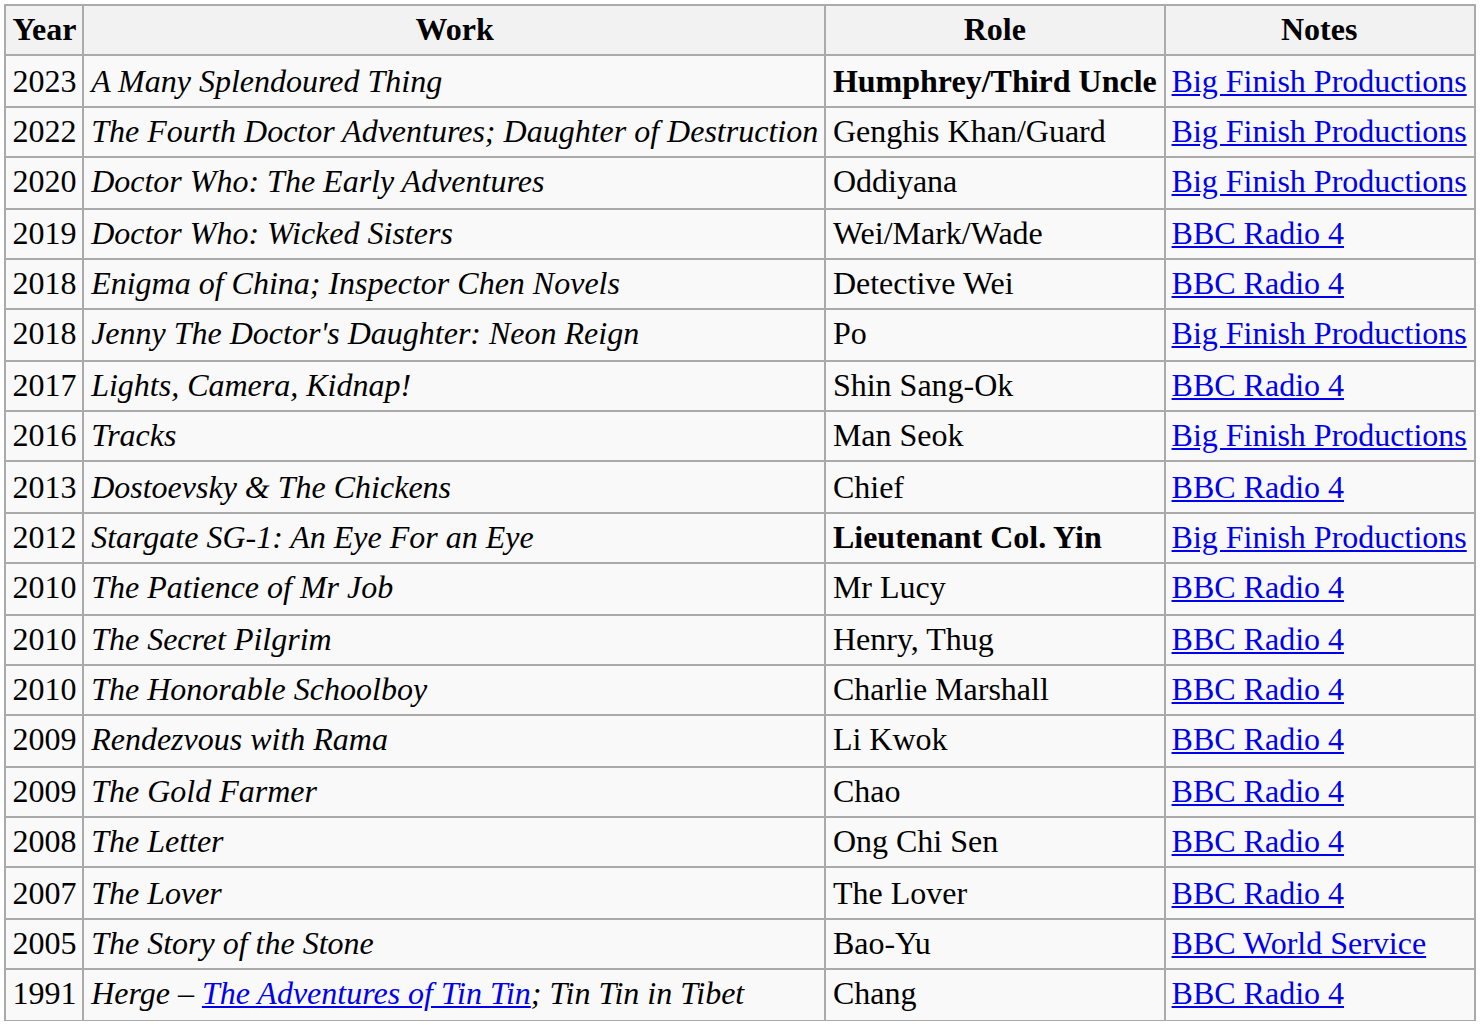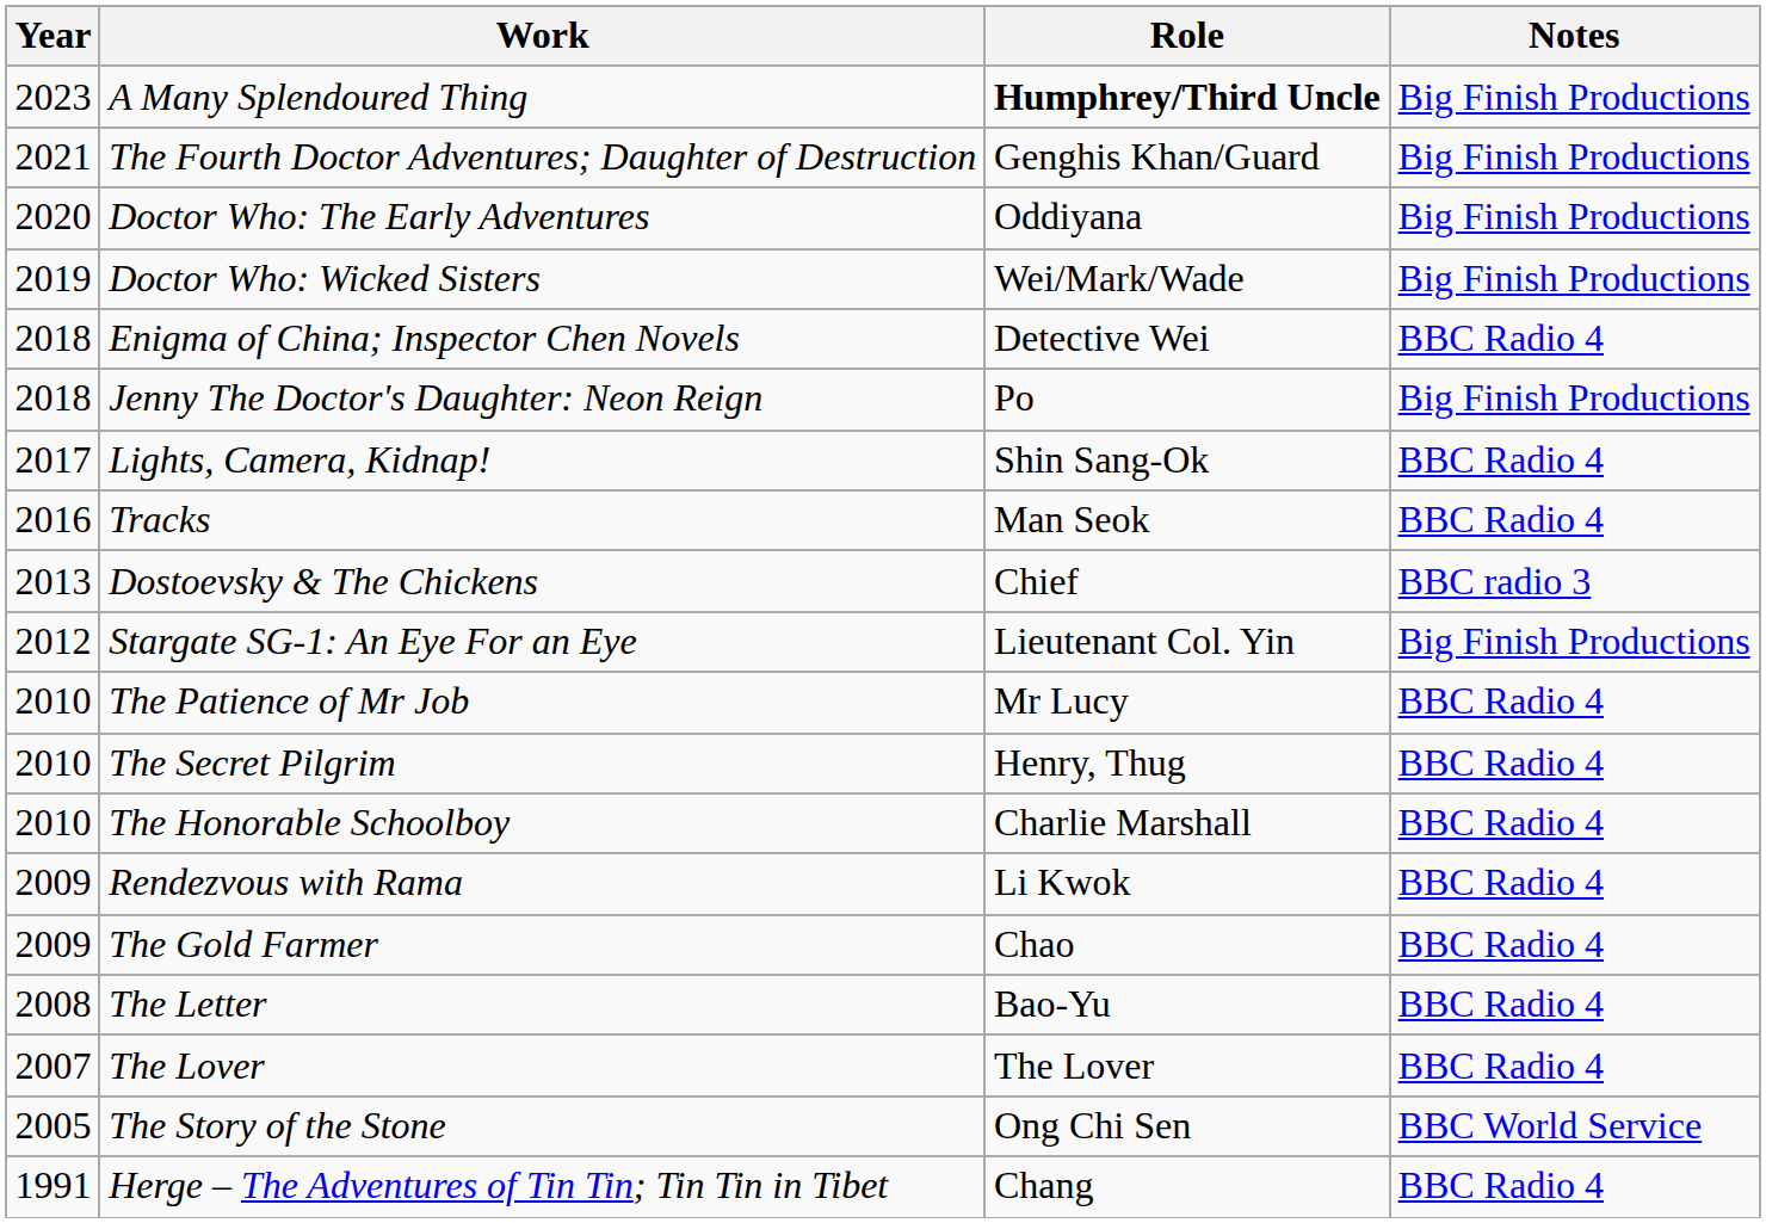 <table class="wikitable">
 <tr>
 <th>Year</th>
 <th>Work</th>
 <th>Role</th>
 <th>Notes</th>
 </tr>
 <tr>
 <td>2023</td>
 <td><em>A Many Splendoured Thing</em></td>
 <td><strong>Humphrey/Third Uncle</strong></td>
 <td><a href='#'>Big Finish Productions</a></td>
 </tr>
 <tr>
-<td>2022</td>
+<td>2021</td>
 <td><em>The Fourth Doctor Adventures; Daughter of Destruction</em></td>
 <td>Genghis Khan/Guard</td>
 <td><a href='#'>Big Finish Productions</a></td>
 </tr>
 <tr>
 <td>2020</td>
 <td><em>Doctor Who: The Early Adventures</em></td>
 <td>Oddiyana</td>
 <td><a href='#'>Big Finish Productions</a></td>
 </tr>
 <tr>
 <td>2019</td>
 <td><em>Doctor Who: Wicked Sisters</em></td>
 <td>Wei/Mark/Wade</td>
-<td><a href='#'>BBC Radio 4</a></td>
+<td><a href='#'>Big Finish Productions</a></td>
 </tr>
 <tr>
 <td>2018</td>
 <td><em>Enigma of China; Inspector Chen Novels</em></td>
 <td>Detective Wei</td>
 <td><a href='#'>BBC Radio 4</a></td>
 </tr>
 <tr>
 <td>2018</td>
 <td><em>Jenny The Doctor's Daughter: Neon Reign</em></td>
 <td>Po</td>
 <td><a href='#'>Big Finish Productions</a></td>
 </tr>
 <tr>
 <td>2017</td>
 <td><em>Lights, Camera, Kidnap!</em></td>
 <td>Shin Sang-Ok</td>
 <td><a href='#'>BBC Radio 4</a></td>
 </tr>
 <tr>
 <td>2016</td>
 <td><em>Tracks</em></td>
 <td>Man Seok</td>
-<td><a href='#'>Big Finish Productions</a></td>
+<td><a href='#'>BBC Radio 4</a></td>
 </tr>
 <tr>
 <td>2013</td>
 <td><em>Dostoevsky & The Chickens</em></td>
 <td>Chief</td>
-<td><a href='#'>BBC Radio 4</a></td>
+<td><a href='#'>BBC radio 3</a></td>
 </tr>
 <tr>
 <td>2012</td>
 <td><em>Stargate SG-1: An Eye For an Eye</em></td>
-<td><strong>Lieutenant Col. Yin</strong></td>
+<td>Lieutenant Col. Yin</td>
 <td><a href='#'>Big Finish Productions</a></td>
 </tr>
 <tr>
 <td>2010</td>
 <td><em>The Patience of Mr Job</em></td>
 <td>Mr Lucy</td>
 <td><a href='#'>BBC Radio 4</a></td>
 </tr>
 <tr>
 <td>2010</td>
 <td><em>The Secret Pilgrim</em></td>
 <td>Henry, Thug</td>
 <td><a href='#'>BBC Radio 4</a></td>
 </tr>
 <tr>
 <td>2010</td>
 <td><em>The Honorable Schoolboy</em></td>
 <td>Charlie Marshall</td>
 <td><a href='#'>BBC Radio 4</a></td>
 </tr>
 <tr>
 <td>2009</td>
 <td><em>Rendezvous with Rama</em></td>
 <td>Li Kwok</td>
 <td><a href='#'>BBC Radio 4</a></td>
 </tr>
 <tr>
 <td>2009</td>
 <td><em>The Gold Farmer</em></td>
 <td>Chao</td>
 <td><a href='#'>BBC Radio 4</a></td>
 </tr>
 <tr>
 <td>2008</td>
 <td><em>The Letter</em></td>
-<td>Ong Chi Sen</td>
+<td>Bao-Yu</td>
 <td><a href='#'>BBC Radio 4</a></td>
 </tr>
 <tr>
 <td>2007</td>
 <td><em>The Lover</em></td>
 <td>The Lover</td>
 <td><a href='#'>BBC Radio 4</a></td>
 </tr>
 <tr>
 <td>2005</td>
 <td><em>The Story of the Stone</em></td>
-<td>Bao-Yu</td>
+<td>Ong Chi Sen</td>
 <td><a href='#'>BBC World Service</a></td>
 </tr>
 <tr>
 <td>1991</td>
 <td><em>Herge – <a href='#'>The Adventures of Tin Tin</a>; Tin Tin in Tibet</em></td>
 <td>Chang</td>
 <td><a href='#'>BBC Radio 4</a></td>
 </tr>
 <tr>
 </tr>
 </table>
